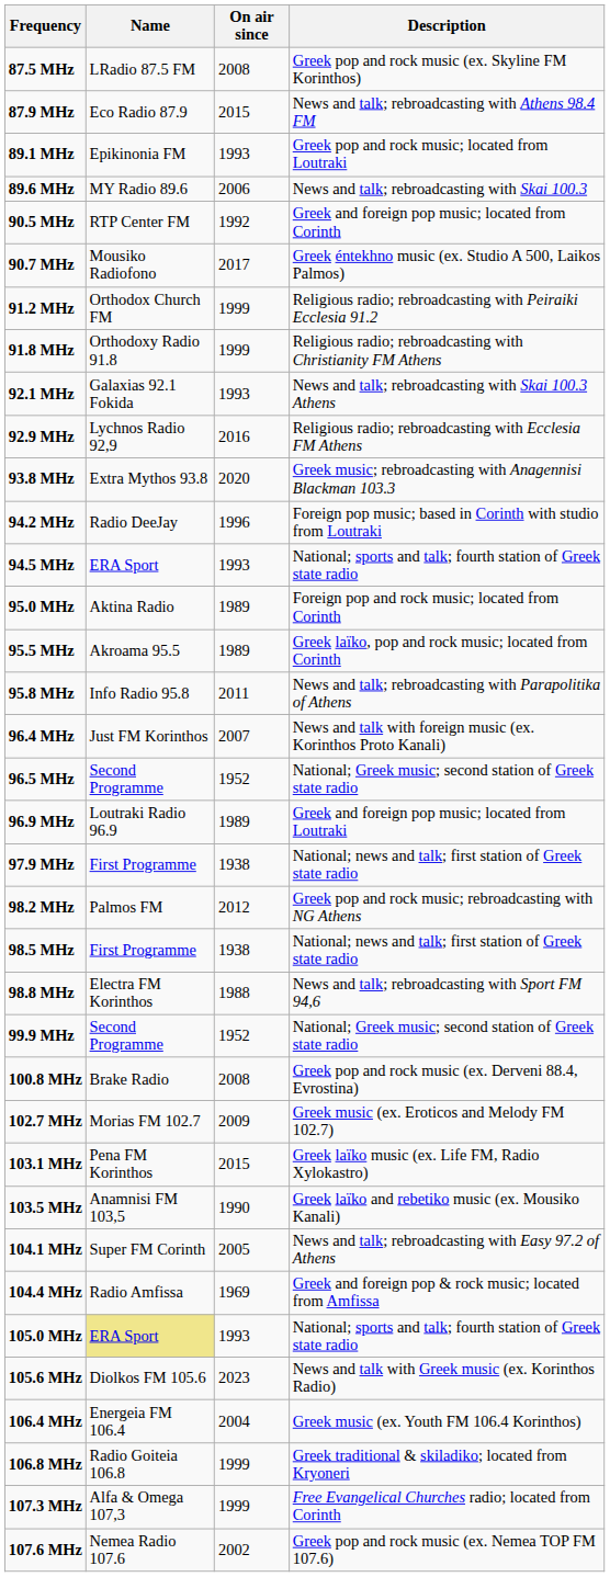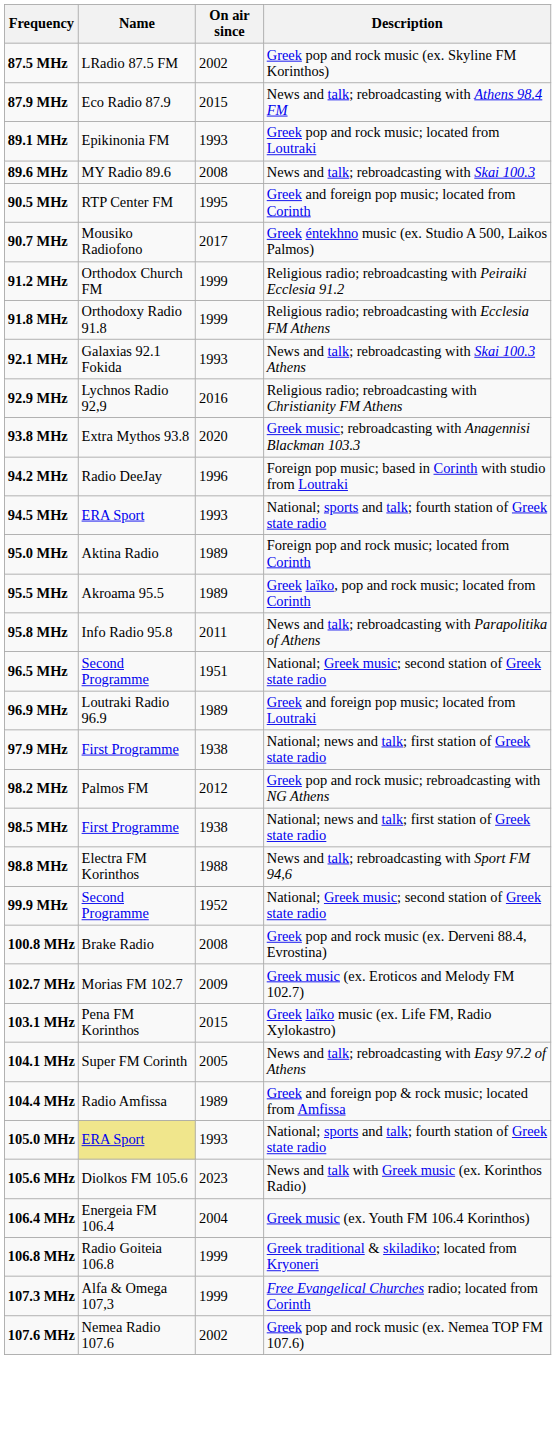 <table class="wikitable">
 <tr>
 <th>Frequency</th>
 <th>Name</th>
 <th>On air since</th>
 <th>Description</th>
 </tr>
 <tr>
 <td><strong>87.5 MHz</strong></td>
 <td>LRadio 87.5 FM</td>
-<td>2008</td>
+<td>2002</td>
 <td><a href='#'>Greek</a> pop and rock music (ex. Skyline FM Korinthos)</td>
 </tr>
 <tr>
 <td><strong>87.9 MHz</strong></td>
 <td>Eco Radio 87.9</td>
 <td>2015</td>
 <td>News and <a href='#'>talk</a>; rebroadcasting with <em><a href='#'>Athens 98.4 FM</a></em></td>
 </tr>
 <tr>
 <td><strong>89.1 MHz</strong></td>
 <td>Epikinonia FM</td>
 <td>1993</td>
 <td><a href='#'>Greek</a> pop and rock music; located from <a href='#'>Loutraki</a></td>
 </tr>
 <tr>
 <td><strong>89.6 MHz</strong></td>
 <td>MY Radio 89.6</td>
-<td>2006</td>
+<td>2008</td>
 <td>News and <a href='#'>talk</a>; rebroadcasting with <em><a href='#'>Skai 100.3</a></em></td>
 </tr>
 <tr>
 <td><strong>90.5 MHz</strong></td>
 <td>RTP Center FM</td>
-<td>1992</td>
+<td>1995</td>
 <td><a href='#'>Greek</a> and foreign pop music; located from <a href='#'>Corinth</a></td>
 </tr>
 <tr>
 <td><strong>90.7 MHz</strong></td>
 <td>Mousiko Radiofono</td>
 <td>2017</td>
 <td><a href='#'>Greek</a> <a href='#'>éntekhno</a> music (ex. Studio A 500, Laikos Palmos)</td>
 </tr>
 <tr>
 <td><strong>91.2 MHz</strong></td>
 <td>Orthodox Church FM</td>
 <td>1999</td>
 <td>Religious radio; rebroadcasting with <em>Peiraiki Ecclesia 91.2</em></td>
 </tr>
 <tr>
 <td><strong>91.8 MHz</strong></td>
 <td>Orthodoxy Radio 91.8</td>
 <td>1999</td>
-<td>Religious radio; rebroadcasting with <em>Christianity FM Athens</em></td>
+<td>Religious radio; rebroadcasting with <em>Ecclesia FM Athens</em></td>
 </tr>
 <tr>
 <td><strong>92.1 MHz</strong></td>
 <td>Galaxias 92.1 Fokida</td>
 <td>1993</td>
 <td>News and <a href='#'>talk</a>; rebroadcasting with <em><a href='#'>Skai 100.3</a> Athens</em></td>
 </tr>
 <tr>
 <td><strong>92.9 MHz</strong></td>
 <td>Lychnos Radio 92,9</td>
 <td>2016</td>
-<td>Religious radio; rebroadcasting with <em>Ecclesia FM Athens</em></td>
+<td>Religious radio; rebroadcasting with <em>Christianity FM Athens</em></td>
 </tr>
 <tr>
 <td><strong>93.8 MHz</strong></td>
 <td>Extra Mythos 93.8</td>
 <td>2020</td>
 <td><a href='#'>Greek music</a>; rebroadcasting with <em>Anagennisi Blackman 103.3</em></td>
 </tr>
 <tr>
 <td><strong>94.2 MHz</strong></td>
 <td>Radio DeeJay</td>
 <td>1996</td>
 <td>Foreign pop music; based in <a href='#'>Corinth</a> with studio from <a href='#'>Loutraki</a></td>
 </tr>
 <tr>
 <td><strong>94.5 MHz</strong></td>
 <td><a href='#'>ERA Sport</a></td>
 <td>1993</td>
 <td>National; <a href='#'>sports</a> and <a href='#'>talk</a>; fourth station of <a href='#'>Greek state radio</a></td>
 </tr>
 <tr>
 <td><strong>95.0 MHz</strong></td>
 <td>Aktina Radio</td>
 <td>1989</td>
 <td>Foreign pop and rock music; located from <a href='#'>Corinth</a></td>
 </tr>
 <tr>
 <td><strong>95.5 MHz</strong></td>
 <td>Akroama 95.5</td>
 <td>1989</td>
 <td><a href='#'>Greek</a> <a href='#'>laïko</a>, pop and rock music; located from <a href='#'>Corinth</a></td>
 </tr>
 <tr>
 <td><strong>95.8 MHz</strong></td>
 <td>Info Radio 95.8</td>
 <td>2011</td>
 <td>News and <a href='#'>talk</a>; rebroadcasting with <em>Parapolitika of Athens</em></td>
 </tr>
 <tr>
-<td><strong>96.4 MHz</strong></td>
-<td>Just FM Korinthos</td>
-<td>2007</td>
-<td>News and <a href='#'>talk</a> with foreign music (ex. Korinthos Proto Kanali)</td>
-</tr>
-<tr>
 <td><strong>96.5 MHz</strong></td>
 <td><a href='#'>Second Programme</a></td>
-<td>1952</td>
+<td>1951</td>
 <td>National; <a href='#'>Greek music</a>; second station of <a href='#'>Greek state radio</a></td>
 </tr>
 <tr>
 <td><strong>96.9 MHz</strong></td>
 <td>Loutraki Radio 96.9</td>
 <td>1989</td>
 <td><a href='#'>Greek</a> and foreign pop music; located from <a href='#'>Loutraki</a></td>
 </tr>
 <tr>
 <td><strong>97.9 MHz</strong></td>
 <td><a href='#'>First Programme</a></td>
 <td>1938</td>
 <td>National; news and <a href='#'>talk</a>; first station of <a href='#'>Greek state radio</a></td>
 </tr>
 <tr>
 <td><strong>98.2 MHz</strong></td>
 <td>Palmos FM</td>
 <td>2012</td>
 <td><a href='#'>Greek</a> pop and rock music; rebroadcasting with <em>NG Athens</em></td>
 </tr>
 <tr>
 <td><strong>98.5 MHz</strong></td>
 <td><a href='#'>First Programme</a></td>
 <td>1938</td>
 <td>National; news and <a href='#'>talk</a>; first station of <a href='#'>Greek state radio</a></td>
 </tr>
 <tr>
 <td><strong>98.8 MHz</strong></td>
 <td>Electra FM Korinthos</td>
 <td>1988</td>
 <td>News and <a href='#'>talk</a>; rebroadcasting with <em>Sport FM 94,6</em></td>
 </tr>
 <tr>
 <td><strong>99.9 MHz</strong></td>
 <td><a href='#'>Second Programme</a></td>
 <td>1952</td>
 <td>National; <a href='#'>Greek music</a>; second station of <a href='#'>Greek state radio</a></td>
 </tr>
 <tr>
 <td><strong>100.8 MHz</strong></td>
 <td>Brake Radio</td>
 <td>2008</td>
 <td><a href='#'>Greek</a> pop and rock music (ex. Derveni 88.4, Evrostina)</td>
 </tr>
 <tr>
 <td><strong>102.7 MHz</strong></td>
 <td>Morias FM 102.7</td>
 <td>2009</td>
 <td><a href='#'>Greek music</a> (ex. Eroticos and Melody FM 102.7)</td>
 </tr>
 <tr>
 <td><strong>103.1 MHz</strong></td>
 <td>Pena FM Korinthos</td>
 <td>2015</td>
 <td><a href='#'>Greek</a> <a href='#'>laïko</a> music (ex. Life FM, Radio Xylokastro)</td>
 </tr>
 <tr>
-<td><strong>103.5 MHz</strong></td>
-<td>Anamnisi FM 103,5</td>
-<td>1990</td>
-<td><a href='#'>Greek</a> <a href='#'>laïko</a> and <a href='#'>rebetiko</a> music (ex. Mousiko Kanali)</td>
-</tr>
-<tr>
 <td><strong>104.1 MHz</strong></td>
 <td>Super FM Corinth</td>
 <td>2005</td>
 <td>News and <a href='#'>talk</a>; rebroadcasting with <em>Easy 97.2 of Athens</em></td>
 </tr>
 <tr>
 <td><strong>104.4 MHz</strong></td>
 <td>Radio Amfissa</td>
-<td>1969</td>
+<td>1989</td>
 <td><a href='#'>Greek</a> and foreign pop & rock music; located from <a href='#'>Amfissa</a></td>
 </tr>
 <tr>
 <td><strong>105.0 MHz</strong></td>
 <td style="background: khaki;"><a href='#'>ERA Sport</a></td>
 <td>1993</td>
 <td>National; <a href='#'>sports</a> and <a href='#'>talk</a>; fourth station of <a href='#'>Greek state radio</a></td>
 </tr>
 <tr>
 <td><strong>105.6 MHz</strong></td>
 <td>Diolkos FM 105.6</td>
 <td>2023</td>
 <td>News and <a href='#'>talk</a> with <a href='#'>Greek music</a> (ex. Korinthos Radio)</td>
 </tr>
 <tr>
 <td><strong>106.4 MHz</strong></td>
 <td>Energeia FM 106.4</td>
 <td>2004</td>
 <td><a href='#'>Greek music</a> (ex. Youth FM 106.4 Korinthos)</td>
 </tr>
 <tr>
 <td><strong>106.8 MHz</strong></td>
 <td>Radio Goiteia 106.8</td>
 <td>1999</td>
 <td><a href='#'>Greek traditional</a> & <a href='#'>skiladiko</a>; located from <a href='#'>Kryoneri</a></td>
 </tr>
 <tr>
 <td><strong>107.3 MHz</strong></td>
 <td>Alfa & Omega 107,3</td>
 <td>1999</td>
 <td><em><a href='#'>Free Evangelical Churches</a></em> radio; located from <a href='#'>Corinth</a></td>
 </tr>
 <tr>
 <td><strong>107.6 MHz</strong></td>
 <td>Nemea Radio 107.6</td>
 <td>2002</td>
 <td><a href='#'>Greek</a> pop and rock music (ex. Nemea TOP FM 107.6)</td>
 </tr>
 </table>
